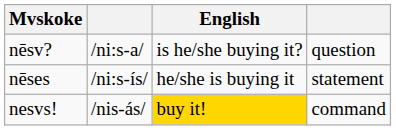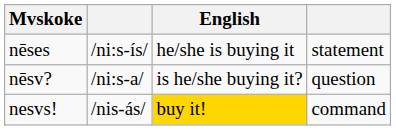 <table class="wikitable">
 <tr>
 <th>Mvskoke</th>
 <th></th>
 <th>English</th>
 <th></th>
 </tr>
 <tr>
+<td>nēses</td>
+<td>/ni:s-ís/</td>
+<td>he/she is buying it</td>
+<td>statement</td>
+</tr>
+<tr>
 <td>nēsv?</td>
 <td>/ni:s-a/</td>
 <td>is he/she buying it?</td>
 <td>question</td>
-</tr>
-<tr>
-<td>nēses</td>
-<td>/ni:s-ís/</td>
-<td>he/she is buying it</td>
-<td>statement</td>
 </tr>
 <tr>
 <td>nesvs!</td>
 <td>/nis-ás/</td>
 <td style="background: gold;">buy it!</td>
 <td>command</td>
 </tr>
 </table>
